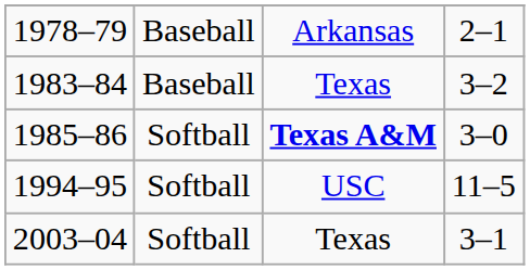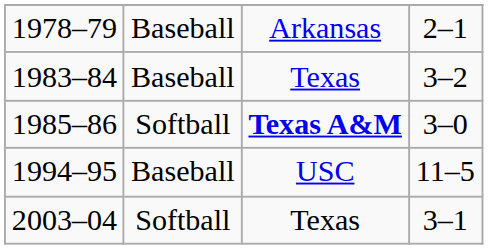 <table class="wikitable" style="text-align: center;">
 <tr style="text-align:center">
 </tr>
 <tr style="text-align:center; background:">
 <td>1978–79</td>
 <td>Baseball</td>
 <td><a href='#'>Arkansas</a></td>
 <td>2–1</td>
 </tr>
 <tr style="text-align:center; background:">
 <td>1983–84</td>
 <td>Baseball</td>
 <td><a href='#'>Texas</a></td>
 <td>3–2</td>
 </tr>
 <tr style="text-align:center; background:">
 <td>1985–86</td>
 <td>Softball</td>
 <td><strong><a href='#'>Texas A&M</a></strong></td>
 <td>3–0</td>
 </tr>
 <tr style="text-align:center; background:">
 <td>1994–95</td>
-<td>Softball</td>
+<td>Baseball</td>
 <td><a href='#'>USC</a></td>
 <td>11–5</td>
 </tr>
 <tr style="text-align:center; background:">
 <td>2003–04</td>
 <td>Softball</td>
 <td>Texas</td>
 <td>3–1</td>
 </tr>
 </table>
